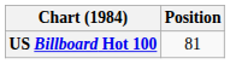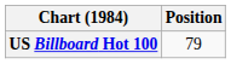 <table class="wikitable plainrowheaders" style="text-align:center;">
 <tr>
 <th>Chart (1984)</th>
 <th>Position</th>
 </tr>
 <tr>
 <th scope="row">US <a href='#'><em>Billboard</em> Hot 100</a></th>
-<td>81</td>
+<td>79</td>
 </tr>
 </table>
